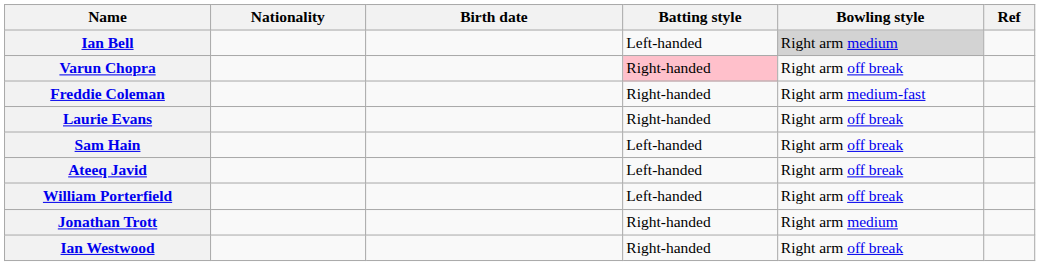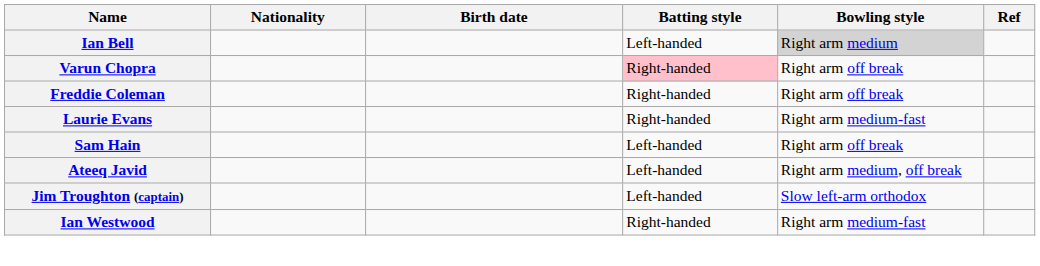 <table class="wikitable plainrowheaders"  style="font-size:95%;width:80%">
 <tr>
 <th scope="col" width="20%">Name</th>
 <th scope="col" width="15%">Nationality</th>
 <th scope="col" width="25%">Birth date</th>
 <th scope="col" width="15%">Batting style</th>
 <th scope="col" width="20%">Bowling style</th>
 <th scope="col" width="5%">Ref</th>
 </tr>
 <tr>
 <th scope="row"><a href='#'>Ian Bell</a></th>
 <td></td>
 <td></td>
 <td>Left-handed</td>
 <td style="background: lightgrey;">Right arm <a href='#'>medium</a></td>
 <td></td>
 </tr>
 <tr>
 <th scope="row"><a href='#'>Varun Chopra</a></th>
 <td></td>
 <td></td>
 <td style="background: pink;">Right-handed</td>
 <td>Right arm <a href='#'>off break</a></td>
 <td></td>
 </tr>
 <tr>
 <th scope="row"><a href='#'>Freddie Coleman</a></th>
 <td></td>
 <td></td>
 <td>Right-handed</td>
-<td>Right arm <a href='#'>medium-fast</a></td>
+<td>Right arm <a href='#'>off break</a></td>
 <td></td>
 </tr>
 <tr>
 <th scope="row"><a href='#'>Laurie Evans</a></th>
 <td></td>
 <td></td>
 <td>Right-handed</td>
-<td>Right arm <a href='#'>off break</a></td>
+<td>Right arm <a href='#'>medium-fast</a></td>
 <td></td>
 </tr>
 <tr>
 <th scope="row"><a href='#'>Sam Hain</a></th>
 <td></td>
 <td></td>
 <td>Left-handed</td>
 <td>Right arm <a href='#'>off break</a></td>
 <td></td>
 </tr>
 <tr>
 <th scope="row"><a href='#'>Ateeq Javid</a></th>
 <td></td>
 <td></td>
 <td>Left-handed</td>
-<td>Right arm <a href='#'>off break</a></td>
+<td>Right arm <a href='#'>medium</a>, <a href='#'>off break</a></td>
 <td></td>
 </tr>
 <tr>
-<th scope="row"><a href='#'>William Porterfield</a></th>
+<th scope="row"><a href='#'>Jim Troughton</a> <small>(<a href='#'>captain</a>)</small></th>
 <td></td>
 <td></td>
 <td>Left-handed</td>
-<td>Right arm <a href='#'>off break</a></td>
-<td></td>
-</tr>
-<tr>
-<th scope="row"><a href='#'>Jonathan Trott</a></th>
-<td></td>
-<td></td>
-<td>Right-handed</td>
-<td>Right arm <a href='#'>medium</a></td>
+<td><a href='#'>Slow left-arm orthodox</a></td>
 <td></td>
 </tr>
 <tr>
 <th scope="row"><a href='#'>Ian Westwood</a></th>
 <td></td>
 <td></td>
 <td>Right-handed</td>
-<td>Right arm <a href='#'>off break</a></td>
+<td>Right arm <a href='#'>medium-fast</a></td>
 <td></td>
 </tr>
 </table>
